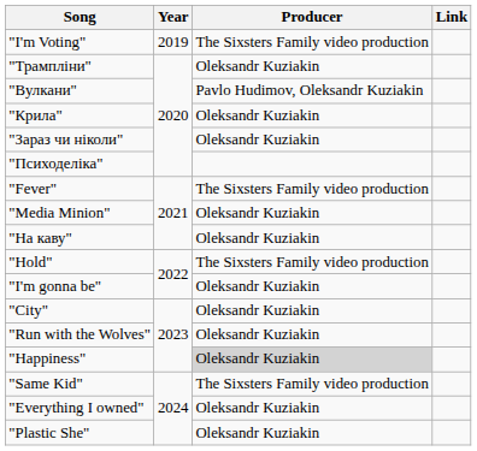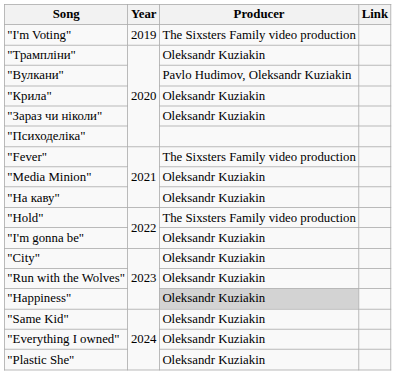 <table class="wikitable">
 <tr>
 <th>Song</th>
 <th>Year</th>
 <th>Producer</th>
 <th>Link</th>
 </tr>
 <tr>
 <td>"I'm Voting"</td>
 <td rowspan="1">2019</td>
 <td>The Sixsters Family video production</td>
 <td></td>
 </tr>
 <tr>
 <td>"Трампліни"</td>
 <td rowspan="5">2020</td>
 <td>Oleksandr Kuziakin</td>
 <td></td>
 </tr>
 <tr>
 <td>"Вулкани"</td>
 <td>Pavlo Hudimov, Oleksandr Kuziakin</td>
 <td></td>
 </tr>
 <tr>
 <td>"Крила"</td>
 <td>Oleksandr Kuziakin</td>
 <td></td>
 </tr>
 <tr>
 <td>"Зараз чи ніколи"</td>
 <td>Oleksandr Kuziakin</td>
 <td></td>
 </tr>
 <tr>
 <td>"Психоделіка"</td>
 <td></td>
 <td></td>
 </tr>
 <tr>
 <td>"Fever"</td>
 <td rowspan="3">2021</td>
 <td>The Sixsters Family video production</td>
 <td></td>
 </tr>
 <tr>
 <td>"Media Minion"</td>
 <td>Oleksandr Kuziakin</td>
 <td></td>
 </tr>
 <tr>
 <td>"На каву"</td>
 <td>Oleksandr Kuziakin</td>
 <td></td>
 </tr>
 <tr>
 <td>"Hold"</td>
 <td rowspan="2">2022</td>
 <td>The Sixsters Family video production</td>
 <td></td>
 </tr>
 <tr>
 <td>"I'm gonna be"</td>
 <td>Oleksandr Kuziakin</td>
 <td></td>
 </tr>
 <tr>
 <td>"City"</td>
 <td rowspan="3">2023</td>
 <td>Oleksandr Kuziakin</td>
 <td></td>
 </tr>
 <tr>
 <td>"Run with the Wolves"</td>
 <td>Oleksandr Kuziakin</td>
 <td></td>
 </tr>
 <tr>
 <td>"Happiness"</td>
 <td style="background: lightgrey;">Oleksandr Kuziakin</td>
 <td></td>
 </tr>
 <tr>
 <td>"Same Kid"</td>
 <td rowspan="3">2024</td>
-<td>The Sixsters Family video production</td>
+<td>Oleksandr Kuziakin</td>
 <td></td>
 </tr>
 <tr>
 <td>"Everything I owned"</td>
 <td>Oleksandr Kuziakin</td>
 <td></td>
 </tr>
 <tr>
 <td>"Plastic She"</td>
 <td>Oleksandr Kuziakin</td>
 <td></td>
 </tr>
 </table>
